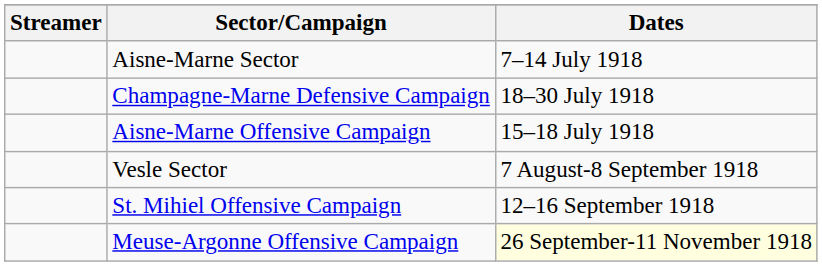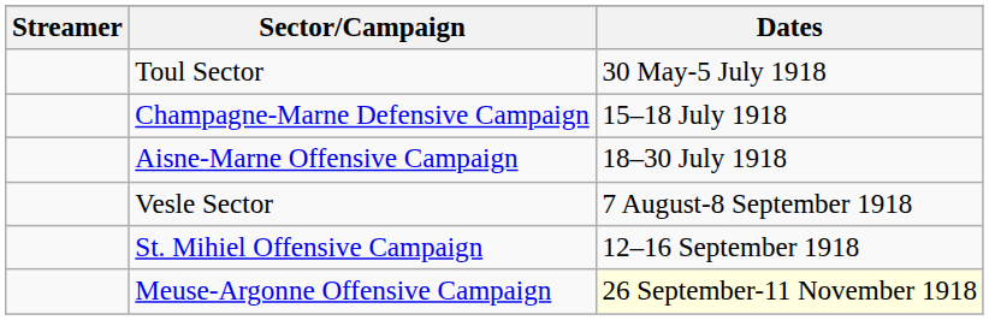 <table class="wikitable">
 <tr>
 </tr>
 <tr>
 <th>Streamer</th>
 <th>Sector/Campaign</th>
 <th>Dates</th>
 </tr>
 <tr>
 <td></td>
-<td>Aisne-Marne Sector</td>
-<td>7–14 July 1918</td>
+<td>Toul Sector</td>
+<td>30 May-5 July 1918</td>
 </tr>
 <tr>
 <td></td>
 <td><a href='#'>Champagne-Marne Defensive Campaign</a></td>
-<td>18–30 July 1918</td>
+<td>15–18 July 1918</td>
 </tr>
 <tr>
 <td></td>
 <td><a href='#'>Aisne-Marne Offensive Campaign</a></td>
-<td>15–18 July 1918</td>
+<td>18–30 July 1918</td>
 </tr>
 <tr>
 <td></td>
 <td>Vesle Sector</td>
 <td>7 August-8 September 1918</td>
 </tr>
 <tr>
 <td></td>
 <td><a href='#'>St. Mihiel Offensive Campaign</a></td>
 <td>12–16 September 1918</td>
 </tr>
 <tr>
 <td></td>
 <td><a href='#'>Meuse-Argonne Offensive Campaign</a></td>
 <td style="background: lightyellow;">26 September-11 November 1918</td>
 </tr>
 </table>
